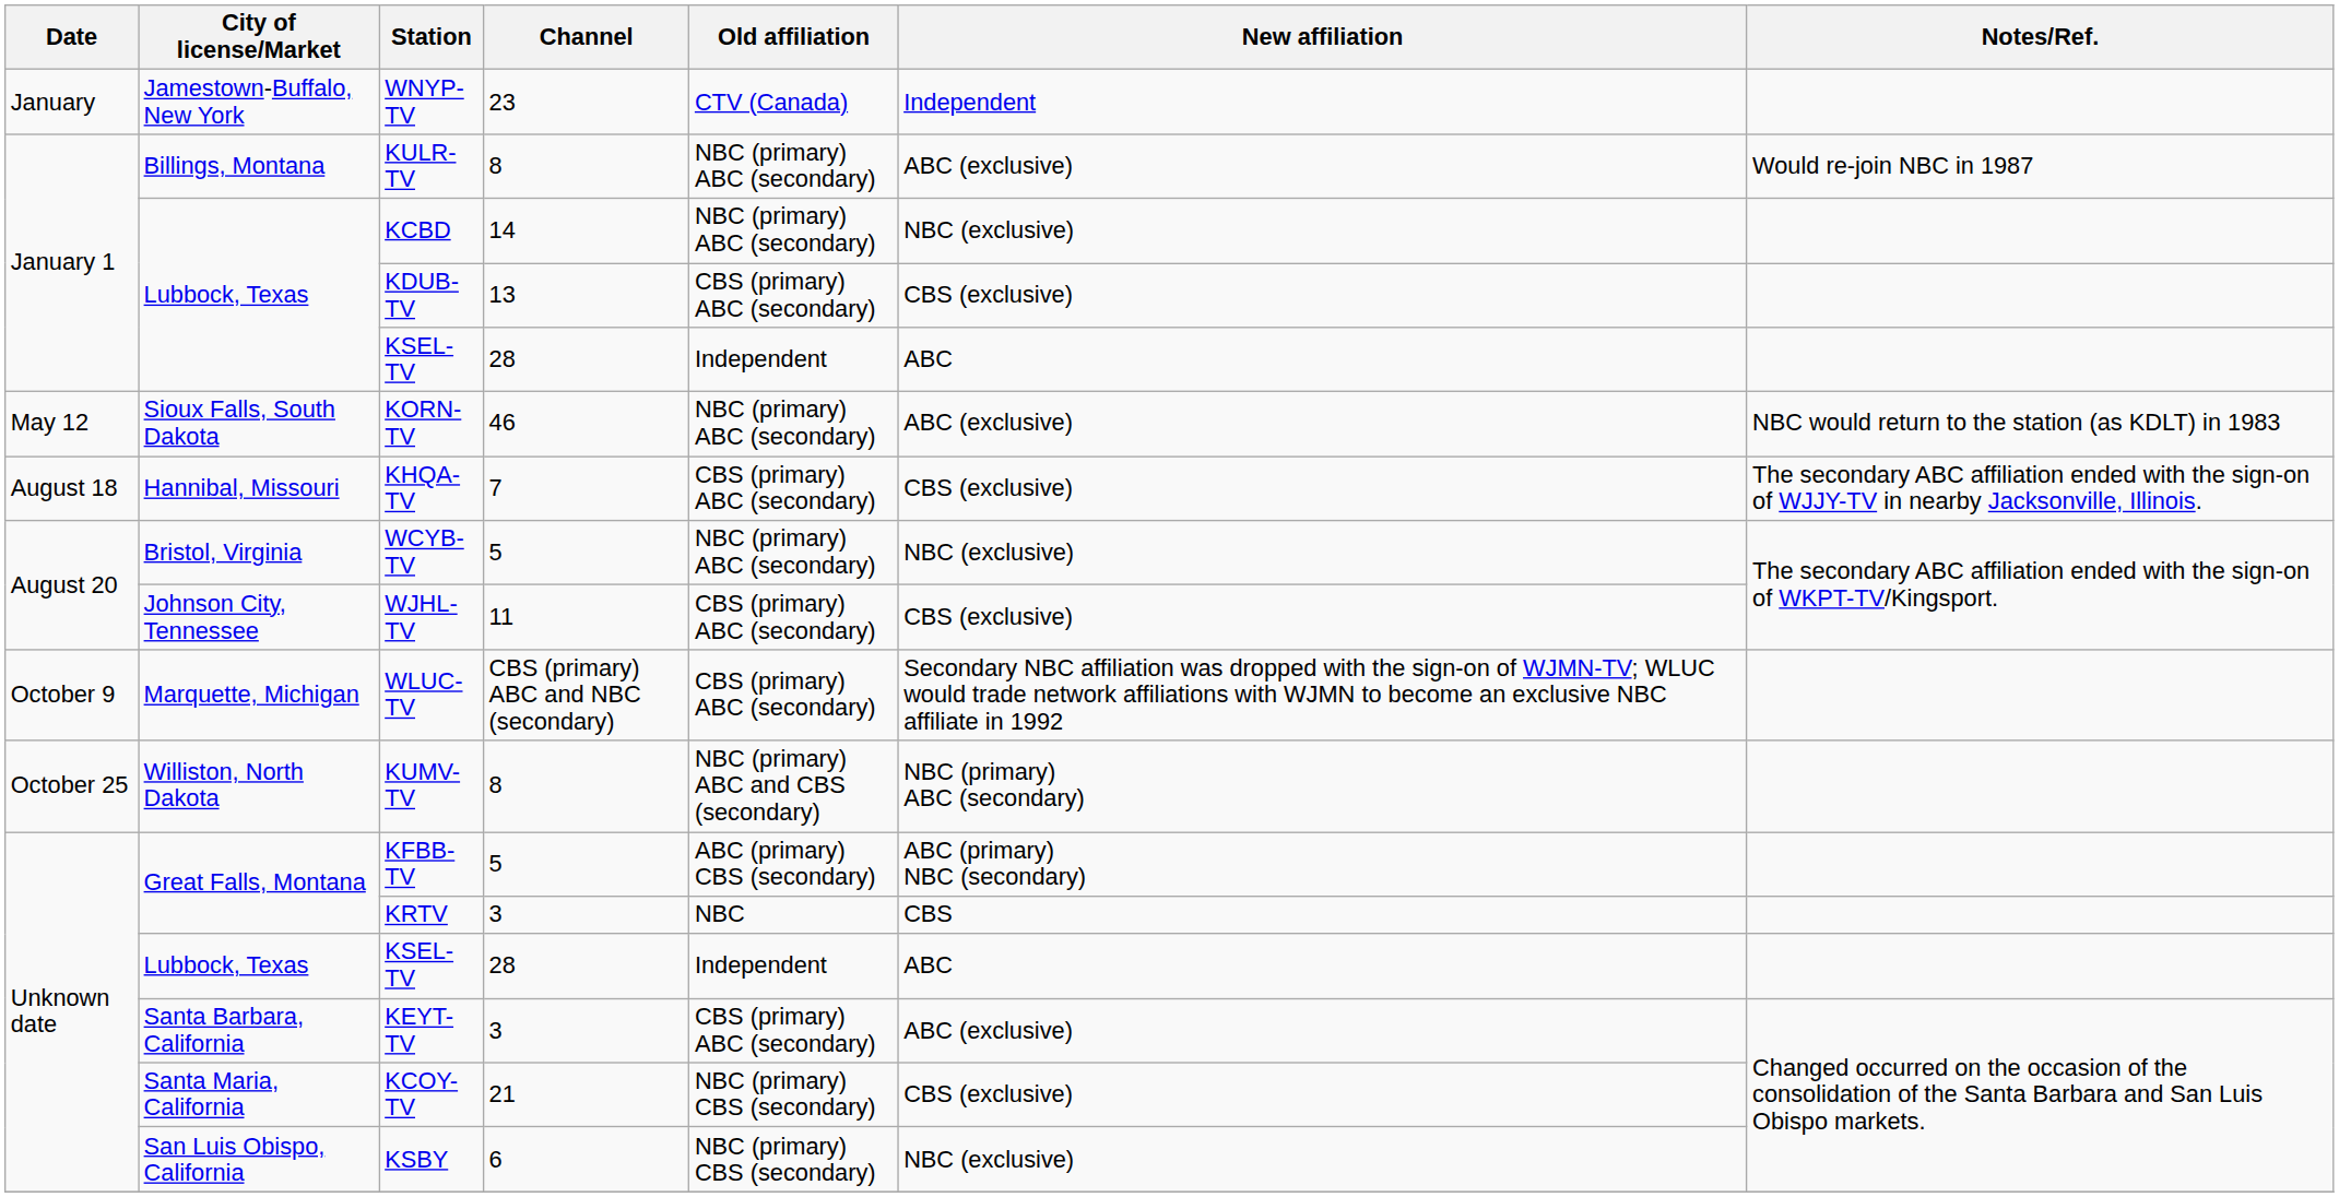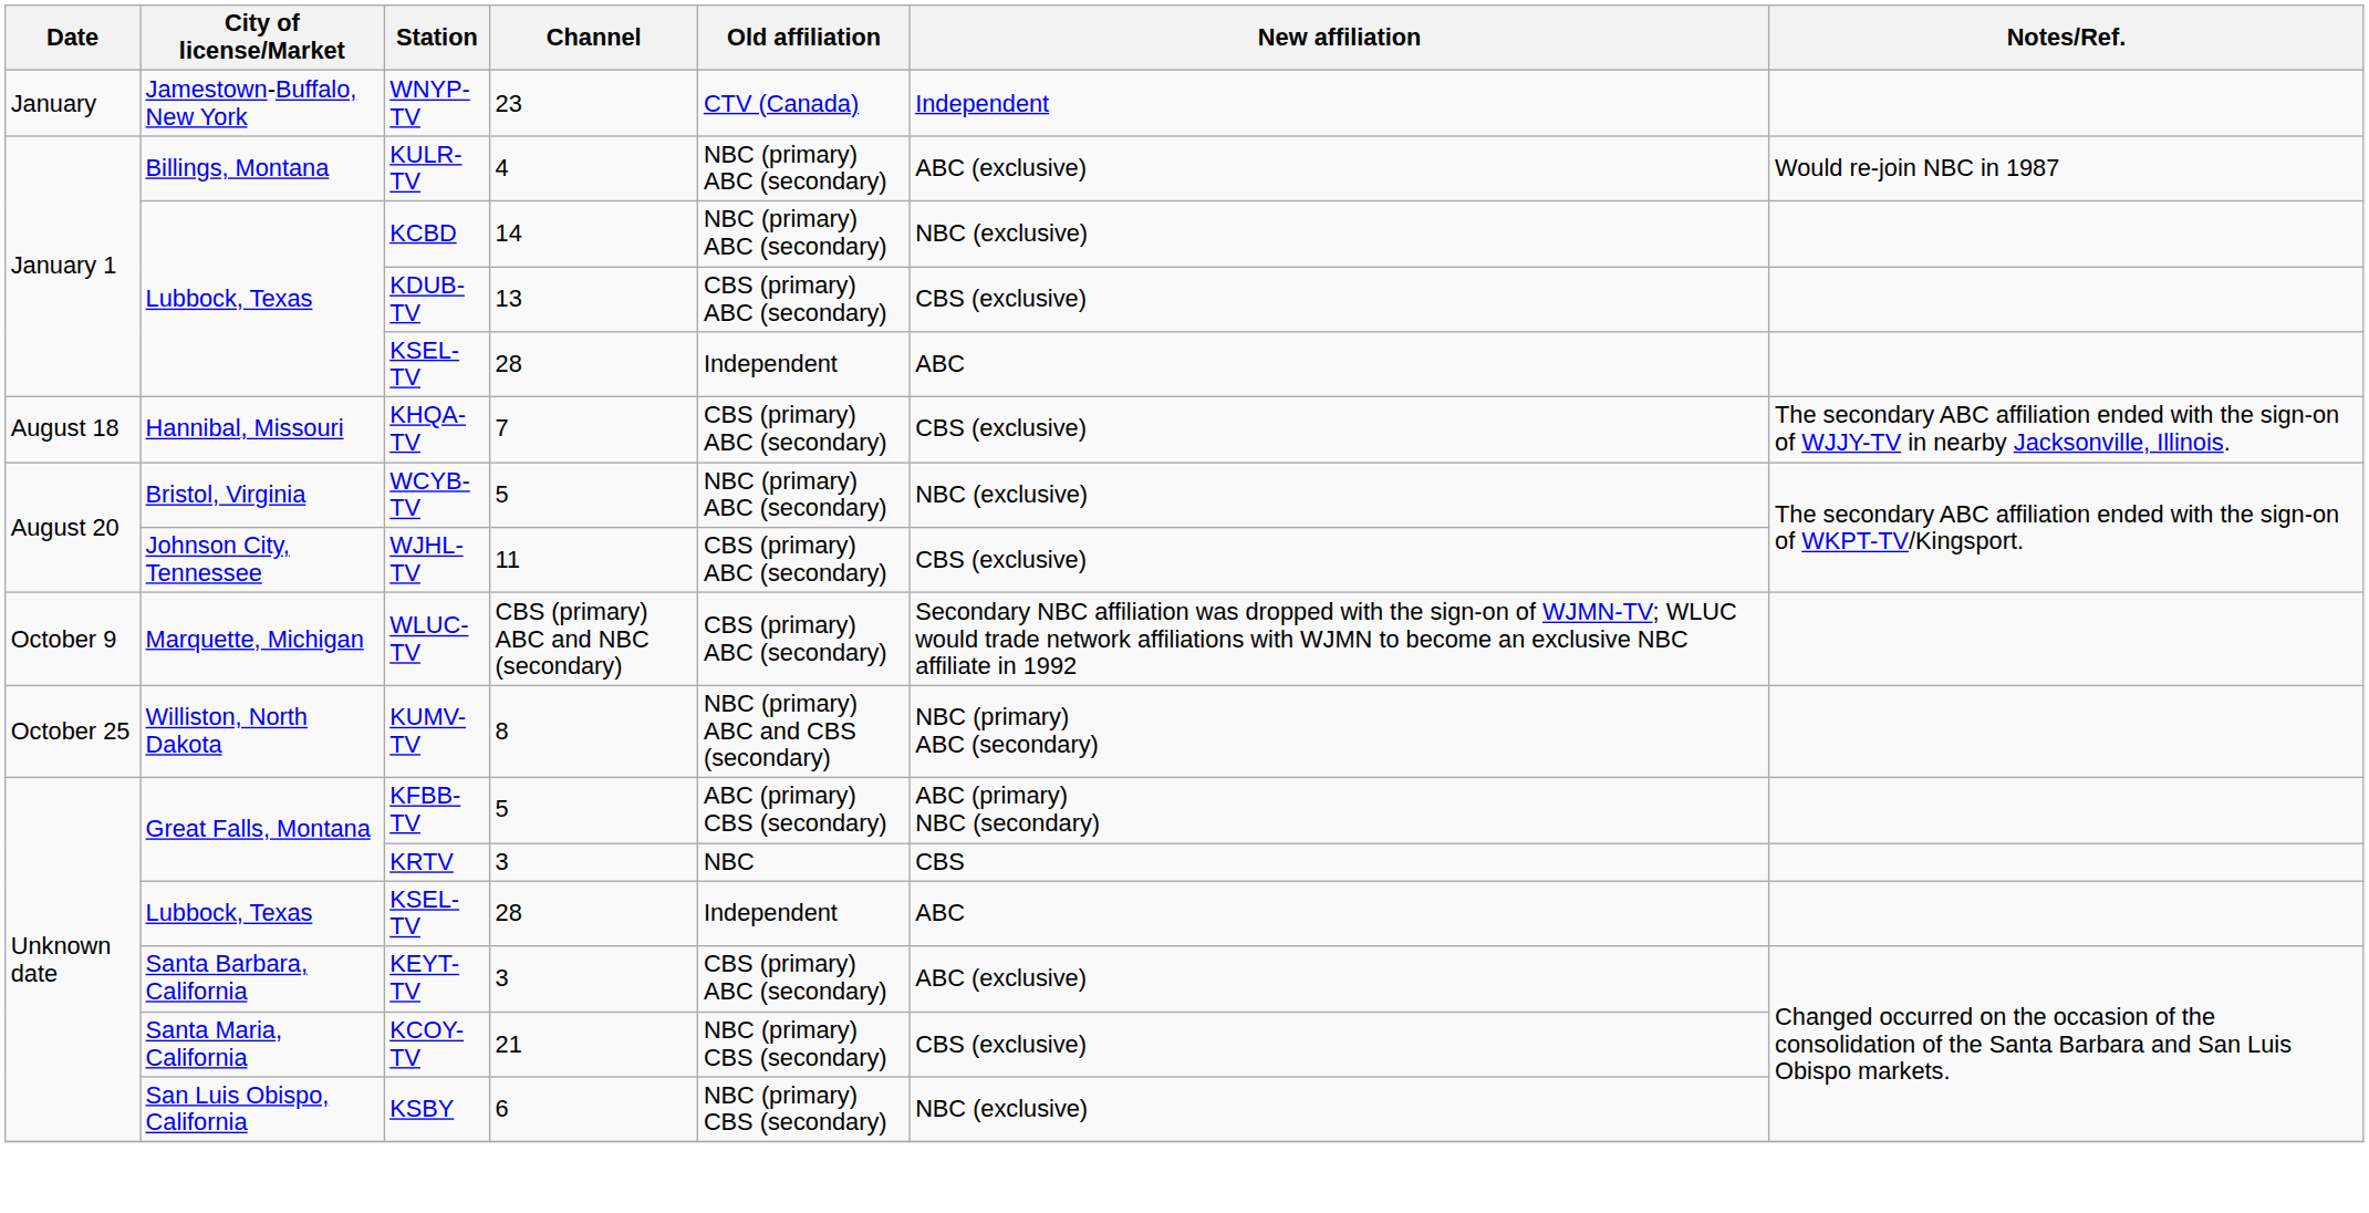 <table class="wikitable sortable">
 <tr>
 <th>Date</th>
 <th>City of license/Market</th>
 <th>Station</th>
 <th>Channel</th>
 <th>Old affiliation</th>
 <th>New affiliation</th>
 <th>Notes/Ref.</th>
 </tr>
 <tr>
 <td>January</td>
 <td><a href='#'>Jamestown</a>-<a href='#'>Buffalo, New York</a></td>
 <td><a href='#'>WNYP-TV</a></td>
 <td>23</td>
 <td><a href='#'>CTV (Canada)</a></td>
 <td><a href='#'>Independent</a></td>
 <td></td>
 </tr>
 <tr>
 <td rowspan=4>January 1</td>
 <td><a href='#'>Billings, Montana</a></td>
 <td><a href='#'>KULR-TV</a></td>
-<td>8</td>
+<td>4</td>
 <td>NBC (primary) <br> ABC (secondary)</td>
 <td>ABC (exclusive)</td>
 <td>Would re-join NBC in 1987</td>
 </tr>
 <tr>
 <td rowspan=3><a href='#'>Lubbock, Texas</a></td>
 <td><a href='#'>KCBD</a></td>
 <td>14</td>
 <td>NBC (primary) <br> ABC (secondary)</td>
 <td>NBC (exclusive)</td>
 <td></td>
 </tr>
 <tr>
 <td><a href='#'>KDUB-TV</a></td>
 <td>13</td>
 <td>CBS (primary) <br> ABC (secondary)</td>
 <td>CBS (exclusive)</td>
 <td></td>
 </tr>
 <tr>
 <td><a href='#'>KSEL-TV</a></td>
 <td>28</td>
 <td>Independent</td>
 <td>ABC</td>
 <td></td>
-</tr>
-<tr>
-<td>May 12</td>
-<td><a href='#'>Sioux Falls, South Dakota</a></td>
-<td><a href='#'>KORN-TV</a></td>
-<td>46</td>
-<td>NBC (primary) <br> ABC (secondary)</td>
-<td>ABC (exclusive)</td>
-<td>NBC would return to the station (as KDLT) in 1983</td>
 </tr>
 <tr>
 <td>August 18</td>
 <td><a href='#'>Hannibal, Missouri</a> <br> </td>
 <td><a href='#'>KHQA-TV</a></td>
 <td>7</td>
 <td>CBS (primary) <br> ABC (secondary)</td>
 <td>CBS (exclusive)</td>
 <td>The secondary ABC affiliation ended with the sign-on of <a href='#'>WJJY-TV</a> in nearby <a href='#'>Jacksonville, Illinois</a>.</td>
 </tr>
 <tr>
 <td rowspan=2>August 20</td>
 <td><a href='#'>Bristol, Virginia</a> <br> </td>
 <td><a href='#'>WCYB-TV</a></td>
 <td>5</td>
 <td>NBC (primary) <br> ABC (secondary)</td>
 <td>NBC (exclusive)</td>
 <td rowspan=2>The secondary ABC affiliation ended with the sign-on of <a href='#'>WKPT-TV</a>/Kingsport.</td>
 </tr>
 <tr>
 <td><a href='#'>Johnson City, Tennessee</a> <br> </td>
 <td><a href='#'>WJHL-TV</a></td>
 <td>11</td>
 <td>CBS (primary) <br> ABC (secondary)</td>
 <td>CBS (exclusive)</td>
 </tr>
 <tr>
 <td>October 9</td>
 <td><a href='#'>Marquette, Michigan</a></td>
 <td><a href='#'>WLUC-TV</a></td>
 <td>CBS (primary) <br> ABC and NBC (secondary)</td>
 <td>CBS (primary) <br> ABC (secondary)</td>
 <td>Secondary NBC affiliation was dropped with the sign-on of <a href='#'>WJMN-TV</a>; WLUC would trade network affiliations with WJMN to become an exclusive NBC affiliate in 1992</td>
 </tr>
 <tr>
 <td>October 25</td>
 <td><a href='#'>Williston, North Dakota</a></td>
 <td><a href='#'>KUMV-TV</a></td>
 <td>8</td>
 <td>NBC (primary) <br> ABC and CBS (secondary)</td>
 <td>NBC (primary) <br> ABC (secondary)</td>
 <td></td>
 </tr>
 <tr>
 <td rowspan=6>Unknown date</td>
 <td rowspan=2><a href='#'>Great Falls, Montana</a></td>
 <td><a href='#'>KFBB-TV</a></td>
 <td>5</td>
 <td>ABC (primary) <br> CBS (secondary)</td>
 <td>ABC (primary) <br> NBC (secondary)</td>
 <td></td>
 </tr>
 <tr>
 <td><a href='#'>KRTV</a></td>
 <td>3</td>
 <td>NBC</td>
 <td>CBS</td>
 <td></td>
 </tr>
 <tr>
 <td><a href='#'>Lubbock, Texas</a></td>
 <td><a href='#'>KSEL-TV</a></td>
 <td>28</td>
 <td>Independent</td>
 <td>ABC</td>
 <td></td>
 </tr>
 <tr>
 <td><a href='#'>Santa Barbara, California</a></td>
 <td><a href='#'>KEYT-TV</a></td>
 <td>3</td>
 <td>CBS (primary) <br> ABC (secondary)</td>
 <td>ABC (exclusive)</td>
 <td rowspan=3>Changed occurred on the occasion of the consolidation of the Santa Barbara and San Luis Obispo markets.</td>
 </tr>
 <tr>
 <td><a href='#'>Santa Maria, California</a></td>
 <td><a href='#'>KCOY-TV</a></td>
 <td>21</td>
 <td>NBC (primary) <br> CBS (secondary)</td>
 <td>CBS (exclusive)</td>
 </tr>
 <tr>
 <td><a href='#'>San Luis Obispo, California</a></td>
 <td><a href='#'>KSBY</a></td>
 <td>6</td>
 <td>NBC (primary) <br> CBS (secondary)</td>
 <td>NBC (exclusive)</td>
 </tr>
 <tr>
 </tr>
 </table>
